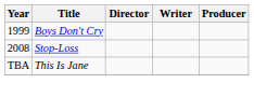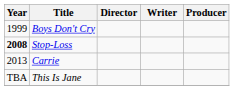 <table class="wikitable">
 <tr>
 <th>Year</th>
 <th>Title</th>
 <th width=60>Director</th>
 <th width=60>Writer</th>
 <th width=60>Producer</th>
 </tr>
 <tr>
 <td>1999</td>
 <td><em><a href='#'>Boys Don't Cry</a></em></td>
 <td></td>
 <td></td>
 <td></td>
 </tr>
 <tr>
-<td>2008</td>
+<td><strong>2008</strong></td>
 <td><em><a href='#'>Stop-Loss</a></em></td>
+<td></td>
+<td></td>
+<td></td>
+</tr>
+<tr>
+<td>2013</td>
+<td><em><a href='#'>Carrie</a></em></td>
 <td></td>
 <td></td>
 <td></td>
 </tr>
 <tr>
 <td>TBA</td>
 <td><em>This Is Jane</em></td>
 <td></td>
 <td></td>
 <td></td>
 </tr>
 <tr>
 </tr>
 </table>
